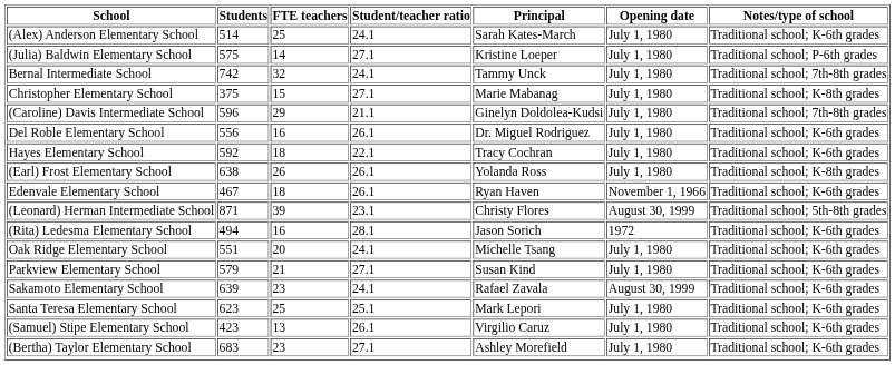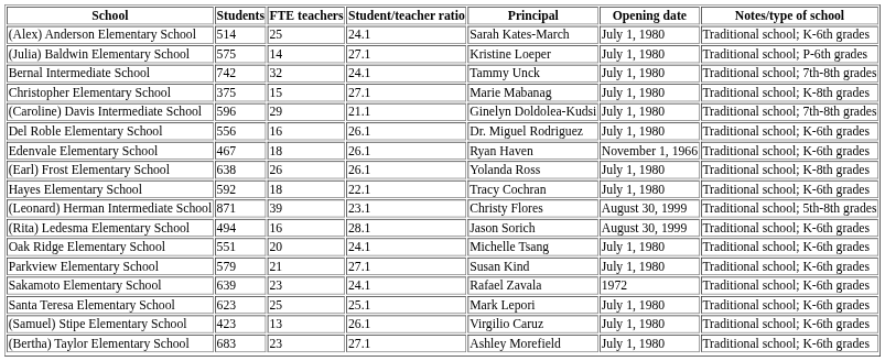 <table border="1">
 <tr>
 <th>School</th>
 <th>Students</th>
 <th>FTE teachers</th>
 <th>Student/teacher ratio</th>
 <th>Principal</th>
 <th>Opening date</th>
 <th>Notes/type of school</th>
 </tr>
 <tr>
 <td>(Alex) Anderson Elementary School</td>
 <td>514</td>
 <td>25</td>
 <td>24.1</td>
 <td>Sarah Kates-March</td>
 <td>July 1, 1980</td>
 <td>Traditional school; K-6th grades</td>
 </tr>
 <tr>
 <td>(Julia) Baldwin Elementary School</td>
 <td>575</td>
 <td>14</td>
 <td>27.1</td>
 <td>Kristine Loeper</td>
 <td>July 1, 1980</td>
 <td>Traditional school; P-6th grades</td>
 </tr>
 <tr>
 <td>Bernal Intermediate School</td>
 <td>742</td>
 <td>32</td>
 <td>24.1</td>
 <td>Tammy Unck</td>
 <td>July 1, 1980</td>
 <td>Traditional school; 7th-8th grades</td>
 </tr>
 <tr>
 <td>Christopher Elementary School</td>
 <td>375</td>
 <td>15</td>
 <td>27.1</td>
 <td>Marie Mabanag</td>
 <td>July 1, 1980</td>
 <td>Traditional school; K-8th grades</td>
 </tr>
 <tr>
 <td>(Caroline) Davis Intermediate School</td>
 <td>596</td>
 <td>29</td>
 <td>21.1</td>
 <td>Ginelyn Doldolea-Kudsi</td>
 <td>July 1, 1980</td>
 <td>Traditional school; 7th-8th grades</td>
 </tr>
 <tr>
 <td>Del Roble Elementary School</td>
 <td>556</td>
 <td>16</td>
 <td>26.1</td>
 <td>Dr. Miguel Rodriguez</td>
 <td>July 1, 1980</td>
 <td>Traditional school; K-6th grades</td>
 </tr>
 <tr>
-<td>Hayes Elementary School</td>
-<td>592</td>
+<td>Edenvale Elementary School</td>
+<td>467</td>
 <td>18</td>
-<td>22.1</td>
-<td>Tracy Cochran</td>
-<td>July 1, 1980</td>
+<td>26.1</td>
+<td>Ryan Haven</td>
+<td>November 1, 1966</td>
 <td>Traditional school; K-6th grades</td>
 </tr>
 <tr>
 <td>(Earl) Frost Elementary School</td>
 <td>638</td>
 <td>26</td>
 <td>26.1</td>
 <td>Yolanda Ross</td>
 <td>July 1, 1980</td>
 <td>Traditional school; K-8th grades</td>
 </tr>
 <tr>
-<td>Edenvale Elementary School</td>
-<td>467</td>
+<td>Hayes Elementary School</td>
+<td>592</td>
 <td>18</td>
-<td>26.1</td>
-<td>Ryan Haven</td>
-<td>November 1, 1966</td>
+<td>22.1</td>
+<td>Tracy Cochran</td>
+<td>July 1, 1980</td>
 <td>Traditional school; K-6th grades</td>
 </tr>
 <tr>
 <td>(Leonard) Herman Intermediate School</td>
 <td>871</td>
 <td>39</td>
 <td>23.1</td>
 <td>Christy Flores</td>
 <td>August 30, 1999</td>
 <td>Traditional school; 5th-8th grades</td>
 </tr>
 <tr>
 <td>(Rita) Ledesma Elementary School</td>
 <td>494</td>
 <td>16</td>
 <td>28.1</td>
 <td>Jason Sorich</td>
-<td>1972</td>
+<td>August 30, 1999</td>
 <td>Traditional school; K-6th grades</td>
 </tr>
 <tr>
 <td>Oak Ridge Elementary School</td>
 <td>551</td>
 <td>20</td>
 <td>24.1</td>
 <td>Michelle Tsang</td>
 <td>July 1, 1980</td>
 <td>Traditional school; K-6th grades</td>
 </tr>
 <tr>
 <td>Parkview Elementary School</td>
 <td>579</td>
 <td>21</td>
 <td>27.1</td>
 <td>Susan Kind</td>
 <td>July 1, 1980</td>
 <td>Traditional school; K-6th grades</td>
 </tr>
 <tr>
 <td>Sakamoto Elementary School</td>
 <td>639</td>
 <td>23</td>
 <td>24.1</td>
 <td>Rafael Zavala</td>
-<td>August 30, 1999</td>
+<td>1972</td>
 <td>Traditional school; K-6th grades</td>
 </tr>
 <tr>
 <td>Santa Teresa Elementary School</td>
 <td>623</td>
 <td>25</td>
 <td>25.1</td>
 <td>Mark Lepori</td>
 <td>July 1, 1980</td>
 <td>Traditional school; K-6th grades</td>
 </tr>
 <tr>
 <td>(Samuel) Stipe Elementary School</td>
 <td>423</td>
 <td>13</td>
 <td>26.1</td>
 <td>Virgilio Caruz</td>
 <td>July 1, 1980</td>
 <td>Traditional school; K-6th grades</td>
 </tr>
 <tr>
 <td>(Bertha) Taylor Elementary School</td>
 <td>683</td>
 <td>23</td>
 <td>27.1</td>
 <td>Ashley Morefield</td>
 <td>July 1, 1980</td>
 <td>Traditional school; K-6th grades</td>
 </tr>
 <tr>
 </tr>
 </table>
